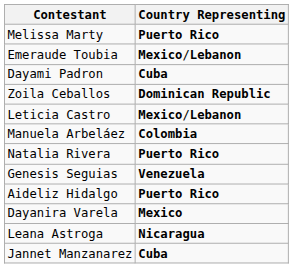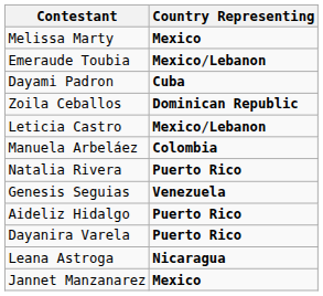 <table class="wikitable">
 <tr>
 <th>Contestant</th>
 <th>Country Representing</th>
 </tr>
 <tr>
 <td>Melissa Marty</td>
-<td><strong>Puerto Rico</strong></td>
+<td><strong>Mexico</strong></td>
 </tr>
 <tr>
 <td>Emeraude Toubia</td>
 <td><strong>Mexico</strong>/<strong>Lebanon</strong></td>
 </tr>
 <tr>
 <td>Dayami Padron</td>
 <td><strong>Cuba</strong></td>
 </tr>
 <tr>
 <td>Zoila Ceballos</td>
 <td><strong>Dominican Republic</strong></td>
 </tr>
 <tr>
 <td>Leticia Castro</td>
 <td><strong>Mexico</strong>/<strong>Lebanon</strong></td>
 </tr>
 <tr>
 <td>Manuela Arbeláez</td>
 <td><strong>Colombia</strong></td>
 </tr>
 <tr>
 <td>Natalia Rivera</td>
 <td><strong>Puerto Rico</strong></td>
 </tr>
 <tr>
 <td>Genesis Seguias</td>
 <td><strong>Venezuela</strong></td>
 </tr>
 <tr>
 <td>Aideliz Hidalgo</td>
 <td><strong>Puerto Rico</strong></td>
 </tr>
 <tr>
 <td>Dayanira Varela</td>
-<td><strong>Mexico</strong></td>
+<td><strong>Puerto Rico</strong></td>
 </tr>
 <tr>
 <td>Leana  Astroga</td>
 <td><strong>Nicaragua</strong></td>
 </tr>
 <tr>
 <td>Jannet Manzanarez</td>
-<td><strong>Cuba</strong></td>
+<td><strong>Mexico</strong></td>
 </tr>
 </table>
